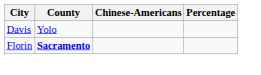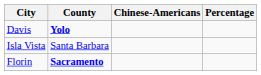 <table class="wikitable sortable">
 <tr>
 <th>City</th>
 <th>County</th>
 <th>Chinese-Americans</th>
 <th>Percentage</th>
 </tr>
 <tr>
 <td><a href='#'>Davis</a></td>
-<td><a href='#'>Yolo</a></td>
+<td><strong><a href='#'>Yolo</a></strong></td>
+<td align=right></td>
+<td align=right></td>
+</tr>
+<tr>
+<td><a href='#'>Isla Vista</a></td>
+<td><a href='#'>Santa Barbara</a></td>
 <td align=right></td>
 <td align=right></td>
 </tr>
 <tr>
 <td><a href='#'>Florin</a></td>
 <td><strong><a href='#'>Sacramento</a></strong></td>
 <td align=right></td>
 <td align=right></td>
 </tr>
 </table>
